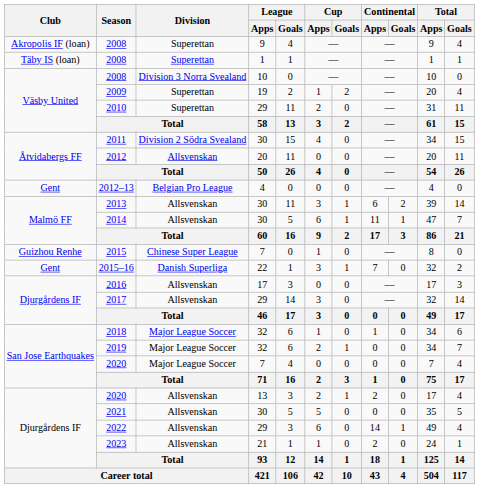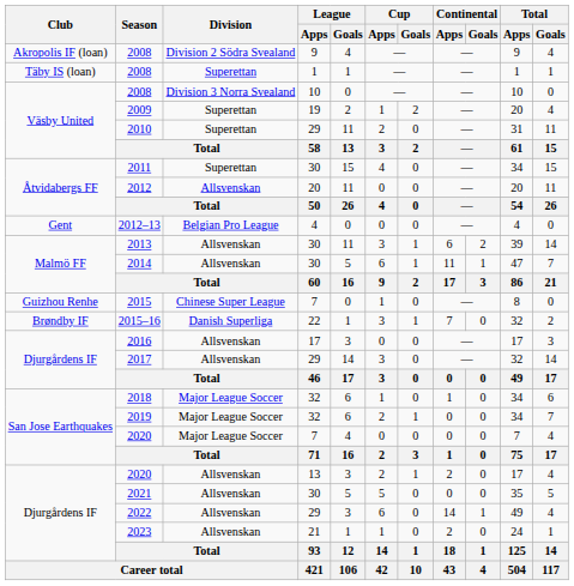 <table class="wikitable" style="text-align:center">
 <tr>
 <th rowspan="2">Club</th>
 <th rowspan="2">Season</th>
 <th rowspan="2">Division</th>
 <th colspan="2">League</th>
 <th colspan="2">Cup</th>
 <th colspan="2">Continental</th>
 <th colspan="2">Total</th>
 </tr>
 <tr>
 <th>Apps</th>
 <th>Goals</th>
 <th>Apps</th>
 <th>Goals</th>
 <th>Apps</th>
 <th>Goals</th>
 <th>Apps</th>
 <th>Goals</th>
 </tr>
 <tr>
 <td><a href='#'>Akropolis IF</a> (loan)</td>
 <td><a href='#'>2008</a></td>
-<td>Superettan</td>
+<td><a href='#'>Division 2 Södra Svealand</a></td>
 <td>9</td>
 <td>4</td>
 <td colspan="2">—</td>
 <td colspan="2">—</td>
 <td>9</td>
 <td>4</td>
 </tr>
 <tr>
 <td><a href='#'>Täby IS</a> (loan)</td>
 <td><a href='#'>2008</a></td>
 <td><a href='#'>Superettan</a></td>
 <td>1</td>
 <td>1</td>
 <td colspan="2">—</td>
 <td colspan="2">—</td>
 <td>1</td>
 <td>1</td>
 </tr>
 <tr>
 <td rowspan="4"><a href='#'>Väsby United</a></td>
 <td><a href='#'>2008</a></td>
 <td><a href='#'>Division 3 Norra Svealand</a></td>
 <td>10</td>
 <td>0</td>
 <td colspan="2">—</td>
 <td colspan="2">—</td>
 <td>10</td>
 <td>0</td>
 </tr>
 <tr>
 <td><a href='#'>2009</a></td>
 <td>Superettan</td>
 <td>19</td>
 <td>2</td>
 <td>1</td>
 <td>2</td>
 <td colspan="2">—</td>
 <td>20</td>
 <td>4</td>
 </tr>
 <tr>
 <td><a href='#'>2010</a></td>
 <td>Superettan</td>
 <td>29</td>
 <td>11</td>
 <td>2</td>
 <td>0</td>
 <td colspan="2">—</td>
 <td>31</td>
 <td>11</td>
 </tr>
 <tr>
 <th colspan="2">Total</th>
 <th>58</th>
 <th>13</th>
 <th>3</th>
 <th>2</th>
 <th colspan="2">—</th>
 <th>61</th>
 <th>15</th>
 </tr>
 <tr>
 <td rowspan="3"><a href='#'>Åtvidabergs FF</a></td>
 <td><a href='#'>2011</a></td>
-<td><a href='#'>Division 2 Södra Svealand</a></td>
+<td>Superettan</td>
 <td>30</td>
 <td>15</td>
 <td>4</td>
 <td>0</td>
 <td colspan="2">—</td>
 <td>34</td>
 <td>15</td>
 </tr>
 <tr>
 <td><a href='#'>2012</a></td>
 <td><a href='#'>Allsvenskan</a></td>
 <td>20</td>
 <td>11</td>
 <td>0</td>
 <td>0</td>
 <td colspan="2">—</td>
 <td>20</td>
 <td>11</td>
 </tr>
 <tr>
 <th colspan="2">Total</th>
 <th>50</th>
 <th>26</th>
 <th>4</th>
 <th>0</th>
 <th colspan="2">—</th>
 <th>54</th>
 <th>26</th>
 </tr>
 <tr>
 <td><a href='#'>Gent</a></td>
 <td><a href='#'>2012–13</a></td>
 <td><a href='#'>Belgian Pro League</a></td>
 <td>4</td>
 <td>0</td>
 <td>0</td>
 <td>0</td>
 <td colspan="2">—</td>
 <td>4</td>
 <td>0</td>
 </tr>
 <tr>
 <td rowspan="3"><a href='#'>Malmö FF</a></td>
 <td><a href='#'>2013</a></td>
 <td>Allsvenskan</td>
 <td>30</td>
 <td>11</td>
 <td>3</td>
 <td>1</td>
 <td>6</td>
 <td>2</td>
 <td>39</td>
 <td>14</td>
 </tr>
 <tr>
 <td><a href='#'>2014</a></td>
 <td>Allsvenskan</td>
 <td>30</td>
 <td>5</td>
 <td>6</td>
 <td>1</td>
 <td>11</td>
 <td>1</td>
 <td>47</td>
 <td>7</td>
 </tr>
 <tr>
 <th colspan="2">Total</th>
 <th>60</th>
 <th>16</th>
 <th>9</th>
 <th>2</th>
 <th>17</th>
 <th>3</th>
 <th>86</th>
 <th>21</th>
 </tr>
 <tr>
 <td><a href='#'>Guizhou Renhe</a></td>
 <td><a href='#'>2015</a></td>
 <td><a href='#'>Chinese Super League</a></td>
 <td>7</td>
 <td>0</td>
 <td>1</td>
 <td>0</td>
 <td colspan="2">—</td>
 <td>8</td>
 <td>0</td>
 </tr>
 <tr>
-<td><a href='#'>Gent</a></td>
+<td><a href='#'>Brøndby IF</a></td>
 <td><a href='#'>2015–16</a></td>
 <td><a href='#'>Danish Superliga</a></td>
 <td>22</td>
 <td>1</td>
 <td>3</td>
 <td>1</td>
 <td>7</td>
 <td>0</td>
 <td>32</td>
 <td>2</td>
 </tr>
 <tr>
 <td rowspan="3"><a href='#'>Djurgårdens IF</a></td>
 <td><a href='#'>2016</a></td>
 <td>Allsvenskan</td>
 <td>17</td>
 <td>3</td>
 <td>0</td>
 <td>0</td>
 <td colspan="2">—</td>
 <td>17</td>
 <td>3</td>
 </tr>
 <tr>
 <td><a href='#'>2017</a></td>
 <td>Allsvenskan</td>
 <td>29</td>
 <td>14</td>
 <td>3</td>
 <td>0</td>
 <td colspan="2">—</td>
 <td>32</td>
 <td>14</td>
 </tr>
 <tr>
 <th colspan="2">Total</th>
 <th>46</th>
 <th>17</th>
 <th>3</th>
 <th>0</th>
 <th>0</th>
 <th>0</th>
 <th>49</th>
 <th>17</th>
 </tr>
 <tr>
 <td rowspan="4"><a href='#'>San Jose Earthquakes</a></td>
 <td><a href='#'>2018</a></td>
 <td><a href='#'>Major League Soccer</a></td>
 <td>32</td>
 <td>6</td>
 <td>1</td>
 <td>0</td>
 <td>1</td>
 <td>0</td>
 <td>34</td>
 <td>6</td>
 </tr>
 <tr>
 <td><a href='#'>2019</a></td>
 <td>Major League Soccer</td>
 <td>32</td>
 <td>6</td>
 <td>2</td>
 <td>1</td>
 <td>0</td>
 <td>0</td>
 <td>34</td>
 <td>7</td>
 </tr>
 <tr>
 <td><a href='#'>2020</a></td>
 <td>Major League Soccer</td>
 <td>7</td>
 <td>4</td>
 <td>0</td>
 <td>0</td>
 <td>0</td>
 <td>0</td>
 <td>7</td>
 <td>4</td>
 </tr>
 <tr>
 <th colspan="2">Total</th>
 <th>71</th>
 <th>16</th>
 <th>2</th>
 <th>3</th>
 <th>1</th>
 <th>0</th>
 <th>75</th>
 <th>17</th>
 </tr>
 <tr>
 <td rowspan="5">Djurgårdens IF</td>
 <td><a href='#'>2020</a></td>
 <td>Allsvenskan</td>
 <td>13</td>
 <td>3</td>
 <td>2</td>
 <td>1</td>
 <td>2</td>
 <td>0</td>
 <td>17</td>
 <td>4</td>
 </tr>
 <tr>
 <td><a href='#'>2021</a></td>
 <td>Allsvenskan</td>
 <td>30</td>
 <td>5</td>
 <td>5</td>
 <td>0</td>
 <td>0</td>
 <td>0</td>
 <td>35</td>
 <td>5</td>
 </tr>
 <tr>
 <td><a href='#'>2022</a></td>
 <td>Allsvenskan</td>
 <td>29</td>
 <td>3</td>
 <td>6</td>
 <td>0</td>
 <td>14</td>
 <td>1</td>
 <td>49</td>
 <td>4</td>
 </tr>
 <tr>
 <td><a href='#'>2023</a></td>
 <td>Allsvenskan</td>
 <td>21</td>
 <td>1</td>
 <td>1</td>
 <td>0</td>
 <td>2</td>
 <td>0</td>
 <td>24</td>
 <td>1</td>
 </tr>
 <tr>
 <th colspan="2">Total</th>
 <th>93</th>
 <th>12</th>
 <th>14</th>
 <th>1</th>
 <th>18</th>
 <th>1</th>
 <th>125</th>
 <th>14</th>
 </tr>
 <tr>
 <th colspan="3">Career total</th>
 <th>421</th>
 <th>106</th>
 <th>42</th>
 <th>10</th>
 <th>43</th>
 <th>4</th>
 <th>504</th>
 <th>117</th>
 </tr>
 </table>
